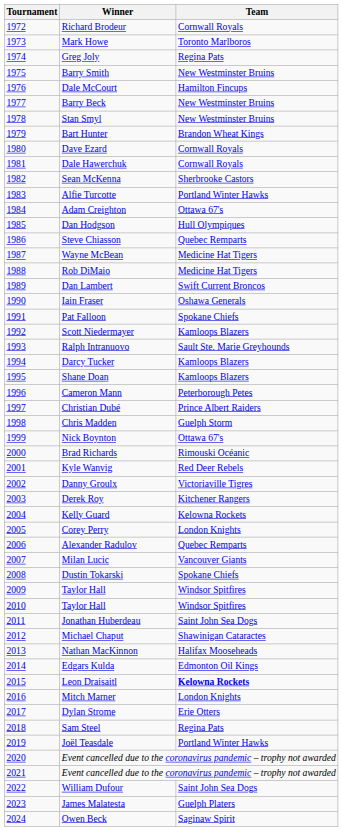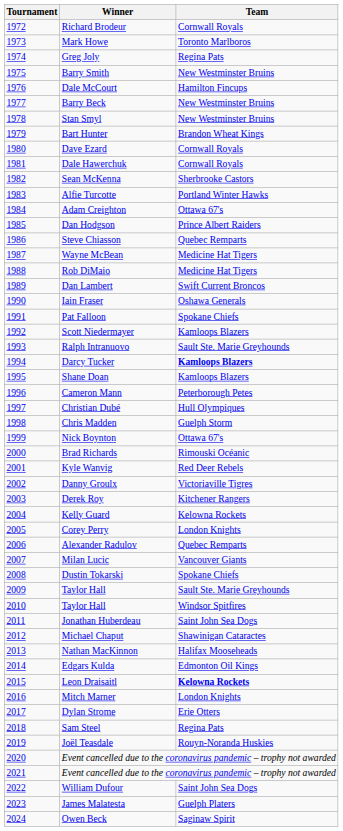 <table class="wikitable sortable">
 <tr>
 <th>Tournament</th>
 <th>Winner</th>
 <th>Team</th>
 </tr>
 <tr>
 <td><a href='#'>1972</a></td>
 <td><a href='#'>Richard Brodeur</a></td>
 <td><a href='#'>Cornwall Royals</a></td>
 </tr>
 <tr>
 <td><a href='#'>1973</a></td>
 <td><a href='#'>Mark Howe</a></td>
 <td><a href='#'>Toronto Marlboros</a></td>
 </tr>
 <tr>
 <td><a href='#'>1974</a></td>
 <td><a href='#'>Greg Joly</a></td>
 <td><a href='#'>Regina Pats</a></td>
 </tr>
 <tr>
 <td><a href='#'>1975</a></td>
 <td><a href='#'>Barry Smith</a></td>
 <td><a href='#'>New Westminster Bruins</a></td>
 </tr>
 <tr>
 <td><a href='#'>1976</a></td>
 <td><a href='#'>Dale McCourt</a></td>
 <td><a href='#'>Hamilton Fincups</a></td>
 </tr>
 <tr>
 <td><a href='#'>1977</a></td>
 <td><a href='#'>Barry Beck</a></td>
 <td><a href='#'>New Westminster Bruins</a></td>
 </tr>
 <tr>
 <td><a href='#'>1978</a></td>
 <td><a href='#'>Stan Smyl</a></td>
 <td><a href='#'>New Westminster Bruins</a></td>
 </tr>
 <tr>
 <td><a href='#'>1979</a></td>
 <td><a href='#'>Bart Hunter</a></td>
 <td><a href='#'>Brandon Wheat Kings</a></td>
 </tr>
 <tr>
 <td><a href='#'>1980</a></td>
 <td><a href='#'>Dave Ezard</a></td>
 <td><a href='#'>Cornwall Royals</a></td>
 </tr>
 <tr>
 <td><a href='#'>1981</a></td>
 <td><a href='#'>Dale Hawerchuk</a></td>
 <td><a href='#'>Cornwall Royals</a></td>
 </tr>
 <tr>
 <td><a href='#'>1982</a></td>
 <td><a href='#'>Sean McKenna</a></td>
 <td><a href='#'>Sherbrooke Castors</a></td>
 </tr>
 <tr>
 <td><a href='#'>1983</a></td>
 <td><a href='#'>Alfie Turcotte</a></td>
 <td><a href='#'>Portland Winter Hawks</a></td>
 </tr>
 <tr>
 <td><a href='#'>1984</a></td>
 <td><a href='#'>Adam Creighton</a></td>
 <td><a href='#'>Ottawa 67's</a></td>
 </tr>
 <tr>
 <td><a href='#'>1985</a></td>
 <td><a href='#'>Dan Hodgson</a></td>
-<td><a href='#'>Hull Olympiques</a></td>
+<td><a href='#'>Prince Albert Raiders</a></td>
 </tr>
 <tr>
 <td><a href='#'>1986</a></td>
 <td><a href='#'>Steve Chiasson</a></td>
 <td><a href='#'>Quebec Remparts</a></td>
 </tr>
 <tr>
 <td><a href='#'>1987</a></td>
 <td><a href='#'>Wayne McBean</a></td>
 <td><a href='#'>Medicine Hat Tigers</a></td>
 </tr>
 <tr>
 <td><a href='#'>1988</a></td>
 <td><a href='#'>Rob DiMaio</a></td>
 <td><a href='#'>Medicine Hat Tigers</a></td>
 </tr>
 <tr>
 <td><a href='#'>1989</a></td>
 <td><a href='#'>Dan Lambert</a></td>
 <td><a href='#'>Swift Current Broncos</a></td>
 </tr>
 <tr>
 <td><a href='#'>1990</a></td>
 <td><a href='#'>Iain Fraser</a></td>
 <td><a href='#'>Oshawa Generals</a></td>
 </tr>
 <tr>
 <td><a href='#'>1991</a></td>
 <td><a href='#'>Pat Falloon</a></td>
 <td><a href='#'>Spokane Chiefs</a></td>
 </tr>
 <tr>
 <td><a href='#'>1992</a></td>
 <td><a href='#'>Scott Niedermayer</a></td>
 <td><a href='#'>Kamloops Blazers</a></td>
 </tr>
 <tr>
 <td><a href='#'>1993</a></td>
 <td><a href='#'>Ralph Intranuovo</a></td>
 <td><a href='#'>Sault Ste. Marie Greyhounds</a></td>
 </tr>
 <tr>
 <td><a href='#'>1994</a></td>
 <td><a href='#'>Darcy Tucker</a></td>
-<td><a href='#'>Kamloops Blazers</a></td>
+<td><strong><a href='#'>Kamloops Blazers</a></strong></td>
 </tr>
 <tr>
 <td><a href='#'>1995</a></td>
 <td><a href='#'>Shane Doan</a></td>
 <td><a href='#'>Kamloops Blazers</a></td>
 </tr>
 <tr>
 <td><a href='#'>1996</a></td>
 <td><a href='#'>Cameron Mann</a></td>
 <td><a href='#'>Peterborough Petes</a></td>
 </tr>
 <tr>
 <td><a href='#'>1997</a></td>
 <td><a href='#'>Christian Dubé</a></td>
-<td><a href='#'>Prince Albert Raiders</a></td>
+<td><a href='#'>Hull Olympiques</a></td>
 </tr>
 <tr>
 <td><a href='#'>1998</a></td>
 <td><a href='#'>Chris Madden</a></td>
 <td><a href='#'>Guelph Storm</a></td>
 </tr>
 <tr>
 <td><a href='#'>1999</a></td>
 <td><a href='#'>Nick Boynton</a></td>
 <td><a href='#'>Ottawa 67's</a></td>
 </tr>
 <tr>
 <td><a href='#'>2000</a></td>
 <td><a href='#'>Brad Richards</a></td>
 <td><a href='#'>Rimouski Océanic</a></td>
 </tr>
 <tr>
 <td><a href='#'>2001</a></td>
 <td><a href='#'>Kyle Wanvig</a></td>
 <td><a href='#'>Red Deer Rebels</a></td>
 </tr>
 <tr>
 <td><a href='#'>2002</a></td>
 <td><a href='#'>Danny Groulx</a></td>
 <td><a href='#'>Victoriaville Tigres</a></td>
 </tr>
 <tr>
 <td><a href='#'>2003</a></td>
 <td><a href='#'>Derek Roy</a></td>
 <td><a href='#'>Kitchener Rangers</a></td>
 </tr>
 <tr>
 <td><a href='#'>2004</a></td>
 <td><a href='#'>Kelly Guard</a></td>
 <td><a href='#'>Kelowna Rockets</a></td>
 </tr>
 <tr>
 <td><a href='#'>2005</a></td>
 <td><a href='#'>Corey Perry</a></td>
 <td><a href='#'>London Knights</a></td>
 </tr>
 <tr>
 <td><a href='#'>2006</a></td>
 <td><a href='#'>Alexander Radulov</a></td>
 <td><a href='#'>Quebec Remparts</a></td>
 </tr>
 <tr>
 <td><a href='#'>2007</a></td>
 <td><a href='#'>Milan Lucic</a></td>
 <td><a href='#'>Vancouver Giants</a></td>
 </tr>
 <tr>
 <td><a href='#'>2008</a></td>
 <td><a href='#'>Dustin Tokarski</a></td>
 <td><a href='#'>Spokane Chiefs</a></td>
 </tr>
 <tr>
 <td><a href='#'>2009</a></td>
 <td><a href='#'>Taylor Hall</a></td>
-<td><a href='#'>Windsor Spitfires</a></td>
+<td><a href='#'>Sault Ste. Marie Greyhounds</a></td>
 </tr>
 <tr>
 <td><a href='#'>2010</a></td>
 <td><a href='#'>Taylor Hall</a></td>
 <td><a href='#'>Windsor Spitfires</a></td>
 </tr>
 <tr>
 <td><a href='#'>2011</a></td>
 <td><a href='#'>Jonathan Huberdeau</a></td>
 <td><a href='#'>Saint John Sea Dogs</a></td>
 </tr>
 <tr>
 <td><a href='#'>2012</a></td>
 <td><a href='#'>Michael Chaput</a></td>
 <td><a href='#'>Shawinigan Cataractes</a></td>
 </tr>
 <tr>
 <td><a href='#'>2013</a></td>
 <td><a href='#'>Nathan MacKinnon</a></td>
 <td><a href='#'>Halifax Mooseheads</a></td>
 </tr>
 <tr>
 <td><a href='#'>2014</a></td>
 <td><a href='#'>Edgars Kulda</a></td>
 <td><a href='#'>Edmonton Oil Kings</a></td>
 </tr>
 <tr>
 <td><a href='#'>2015</a></td>
 <td><a href='#'>Leon Draisaitl</a></td>
 <td><strong><a href='#'>Kelowna Rockets</a></strong></td>
 </tr>
 <tr>
 <td><a href='#'>2016</a></td>
 <td><a href='#'>Mitch Marner</a></td>
 <td><a href='#'>London Knights</a></td>
 </tr>
 <tr>
 <td><a href='#'>2017</a></td>
 <td><a href='#'>Dylan Strome</a></td>
 <td><a href='#'>Erie Otters</a></td>
 </tr>
 <tr>
 <td><a href='#'>2018</a></td>
 <td><a href='#'>Sam Steel</a></td>
 <td><a href='#'>Regina Pats</a></td>
 </tr>
 <tr>
 <td><a href='#'>2019</a></td>
 <td><a href='#'>Joël Teasdale</a></td>
-<td><a href='#'>Portland Winter Hawks</a></td>
+<td><a href='#'>Rouyn-Noranda Huskies</a></td>
 </tr>
 <tr>
 <td><a href='#'>2020</a></td>
 <td colspan="2"><em>Event cancelled due to the <a href='#'>coronavirus pandemic</a> – trophy not awarded</em></td>
 </tr>
 <tr>
 <td><a href='#'>2021</a></td>
 <td colspan="2"><em>Event cancelled due to the <a href='#'>coronavirus pandemic</a> – trophy not awarded</em></td>
 </tr>
 <tr>
 <td><a href='#'>2022</a></td>
 <td><a href='#'>William Dufour</a></td>
 <td><a href='#'>Saint John Sea Dogs</a></td>
 </tr>
 <tr>
 <td><a href='#'>2023</a></td>
 <td><a href='#'>James Malatesta</a></td>
 <td><a href='#'>Guelph Platers</a></td>
 </tr>
 <tr>
 <td><a href='#'>2024</a></td>
 <td><a href='#'>Owen Beck</a></td>
 <td><a href='#'>Saginaw Spirit</a></td>
 </tr>
 </table>
